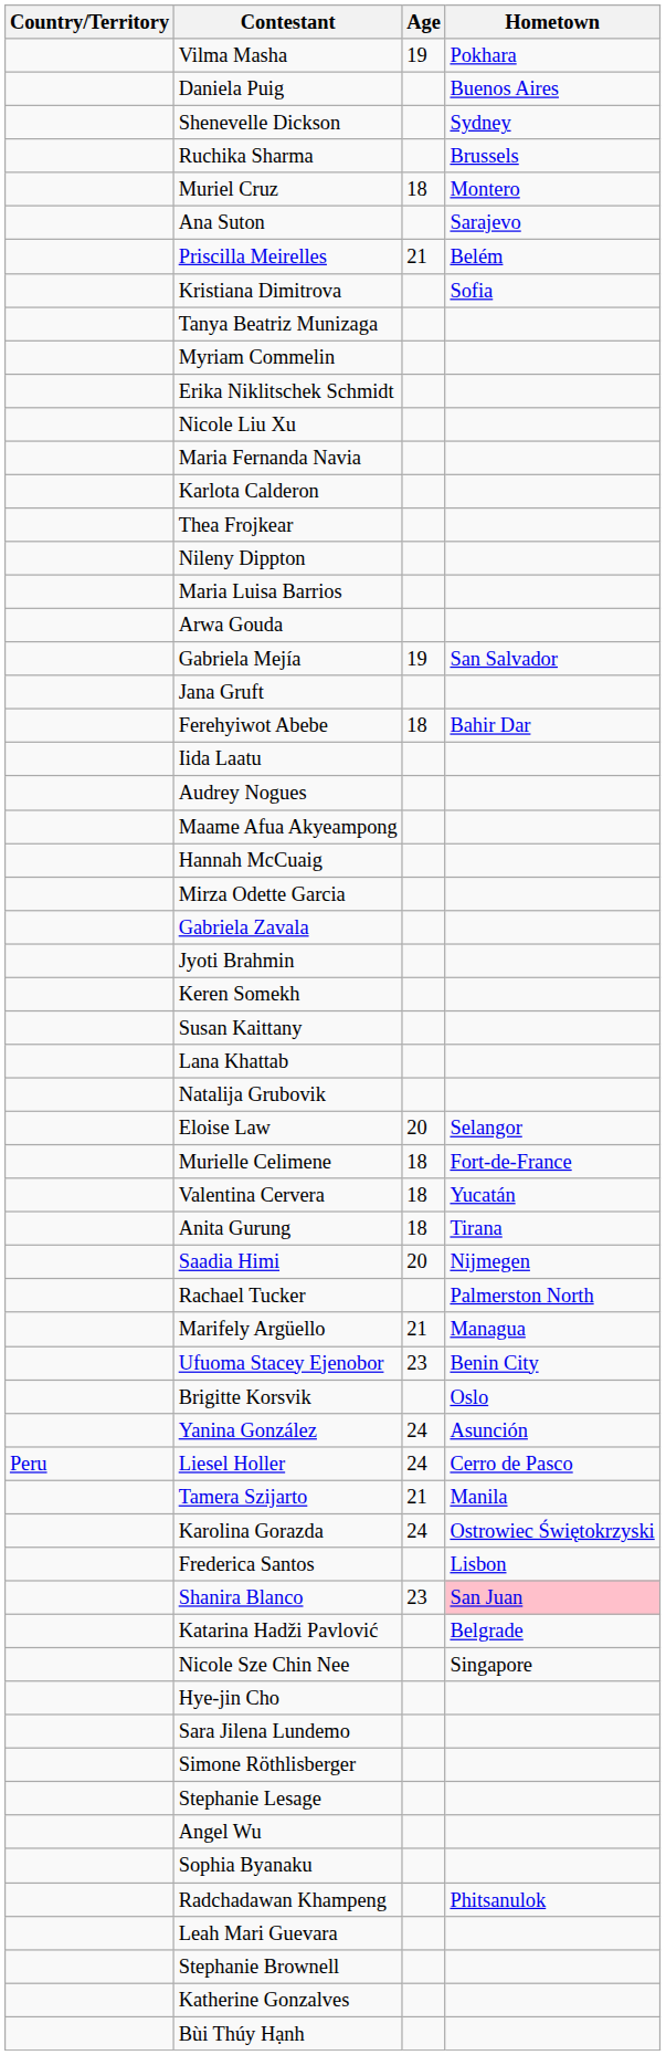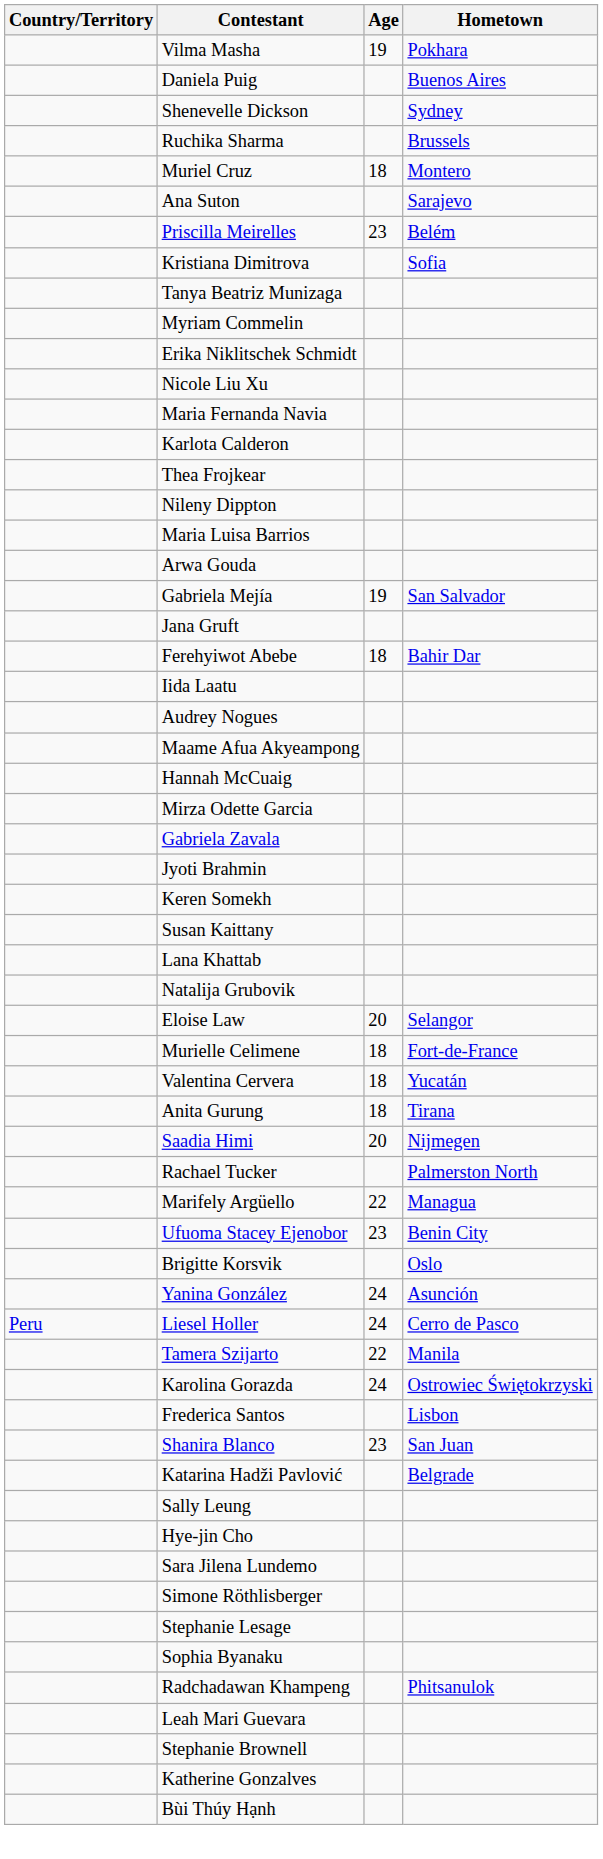 <table class="wikitable sortable" style="font-size: 95%;">
 <tr>
 <th>Country/Territory</th>
 <th>Contestant</th>
 <th>Age</th>
 <th>Hometown</th>
 </tr>
 <tr>
 <td></td>
 <td>Vilma Masha</td>
 <td>19</td>
 <td><a href='#'>Pokhara</a></td>
 </tr>
 <tr>
 <td></td>
 <td>Daniela Puig</td>
 <td></td>
 <td><a href='#'>Buenos Aires</a></td>
 </tr>
 <tr>
 <td></td>
 <td>Shenevelle Dickson</td>
 <td></td>
 <td><a href='#'>Sydney</a></td>
 </tr>
 <tr>
 <td></td>
 <td>Ruchika Sharma</td>
 <td></td>
 <td><a href='#'>Brussels</a></td>
 </tr>
 <tr>
 <td></td>
 <td>Muriel Cruz</td>
 <td>18</td>
 <td><a href='#'>Montero</a></td>
 </tr>
 <tr>
 <td></td>
 <td>Ana Suton</td>
 <td></td>
 <td><a href='#'>Sarajevo</a></td>
 </tr>
 <tr>
 <td></td>
 <td><a href='#'>Priscilla Meirelles</a></td>
-<td>21</td>
+<td>23</td>
 <td><a href='#'>Belém</a></td>
 </tr>
 <tr>
 <td></td>
 <td>Kristiana Dimitrova</td>
 <td></td>
 <td><a href='#'>Sofia</a></td>
 </tr>
 <tr>
 <td></td>
 <td>Tanya Beatriz Munizaga</td>
 <td></td>
 <td></td>
 </tr>
 <tr>
 <td></td>
 <td>Myriam Commelin</td>
 <td></td>
 <td></td>
 </tr>
 <tr>
 <td></td>
 <td>Erika Niklitschek Schmidt</td>
 <td></td>
 <td></td>
 </tr>
 <tr>
 <td></td>
 <td>Nicole Liu Xu</td>
 <td></td>
 <td></td>
 </tr>
 <tr>
 <td></td>
 <td>Maria Fernanda Navia</td>
 <td></td>
 <td></td>
 </tr>
 <tr>
 <td></td>
 <td>Karlota Calderon</td>
 <td></td>
 <td></td>
 </tr>
 <tr>
 <td></td>
 <td>Thea Frojkear</td>
 <td></td>
 <td></td>
 </tr>
 <tr>
 <td></td>
 <td>Nileny Dippton</td>
 <td></td>
 <td></td>
 </tr>
 <tr>
 <td></td>
 <td>Maria Luisa Barrios</td>
 <td></td>
 <td></td>
 </tr>
 <tr>
 <td></td>
 <td>Arwa Gouda</td>
 <td></td>
 <td></td>
 </tr>
 <tr>
 <td></td>
 <td>Gabriela Mejía</td>
 <td>19</td>
 <td><a href='#'>San Salvador</a></td>
 </tr>
 <tr>
 <td></td>
 <td>Jana Gruft</td>
 <td></td>
 <td></td>
 </tr>
 <tr>
 <td></td>
 <td>Ferehyiwot Abebe</td>
 <td>18</td>
 <td><a href='#'>Bahir Dar</a></td>
 </tr>
 <tr>
 <td></td>
 <td>Iida Laatu</td>
 <td></td>
 <td></td>
 </tr>
 <tr>
 <td></td>
 <td>Audrey Nogues</td>
 <td></td>
 <td></td>
 </tr>
 <tr>
 <td></td>
 <td>Maame Afua Akyeampong</td>
 <td></td>
 <td></td>
 </tr>
 <tr>
 <td></td>
 <td>Hannah McCuaig</td>
 <td></td>
 <td></td>
 </tr>
 <tr>
 <td></td>
 <td>Mirza Odette Garcia</td>
 <td></td>
 <td></td>
 </tr>
 <tr>
 <td></td>
 <td><a href='#'>Gabriela Zavala</a></td>
 <td></td>
 <td></td>
 </tr>
 <tr>
 <td></td>
 <td>Jyoti Brahmin</td>
 <td></td>
 <td></td>
 </tr>
 <tr>
 <td></td>
 <td>Keren Somekh</td>
 <td></td>
 <td></td>
 </tr>
 <tr>
 <td></td>
 <td>Susan Kaittany</td>
 <td></td>
 <td></td>
 </tr>
 <tr>
 <td></td>
 <td>Lana Khattab</td>
 <td></td>
 <td></td>
 </tr>
 <tr>
 <td></td>
 <td>Natalija Grubovik</td>
 <td></td>
 <td></td>
 </tr>
 <tr>
 <td></td>
 <td>Eloise Law</td>
 <td>20</td>
 <td><a href='#'>Selangor</a></td>
 </tr>
 <tr>
 <td></td>
 <td>Murielle Celimene</td>
 <td>18</td>
 <td><a href='#'>Fort-de-France</a></td>
 </tr>
 <tr>
 <td></td>
 <td>Valentina Cervera</td>
 <td>18</td>
 <td><a href='#'>Yucatán</a></td>
 </tr>
 <tr>
 <td></td>
 <td>Anita Gurung</td>
 <td>18</td>
 <td><a href='#'>Tirana</a></td>
 </tr>
 <tr>
 <td></td>
 <td><a href='#'>Saadia Himi</a></td>
 <td>20</td>
 <td><a href='#'>Nijmegen</a></td>
 </tr>
 <tr>
 <td></td>
 <td>Rachael Tucker</td>
 <td></td>
 <td><a href='#'>Palmerston North</a></td>
 </tr>
 <tr>
 <td></td>
 <td>Marifely Argüello</td>
-<td>21</td>
+<td>22</td>
 <td><a href='#'>Managua</a></td>
 </tr>
 <tr>
 <td></td>
 <td><a href='#'>Ufuoma Stacey Ejenobor</a></td>
 <td>23</td>
 <td><a href='#'>Benin City</a></td>
 </tr>
 <tr>
 <td></td>
 <td>Brigitte Korsvik</td>
 <td></td>
 <td><a href='#'>Oslo</a></td>
 </tr>
 <tr>
 <td></td>
 <td><a href='#'>Yanina González</a></td>
 <td>24</td>
 <td><a href='#'>Asunción</a></td>
 </tr>
 <tr>
 <td> <a href='#'>Peru</a></td>
 <td><a href='#'>Liesel Holler</a></td>
 <td>24</td>
 <td><a href='#'>Cerro de Pasco</a></td>
 </tr>
 <tr>
 <td></td>
 <td><a href='#'>Tamera Szijarto</a></td>
-<td>21</td>
+<td>22</td>
 <td><a href='#'>Manila</a></td>
 </tr>
 <tr>
 <td></td>
 <td>Karolina Gorazda</td>
 <td>24</td>
 <td><a href='#'>Ostrowiec Świętokrzyski</a></td>
 </tr>
 <tr>
 <td></td>
 <td>Frederica Santos</td>
 <td></td>
 <td><a href='#'>Lisbon</a></td>
 </tr>
 <tr>
 <td></td>
 <td><a href='#'>Shanira Blanco</a></td>
 <td>23</td>
-<td style="background: pink;"><a href='#'>San Juan</a></td>
+<td><a href='#'>San Juan</a></td>
 </tr>
 <tr>
 <td></td>
 <td>Katarina Hadži Pavlović</td>
 <td></td>
 <td><a href='#'>Belgrade</a></td>
 </tr>
 <tr>
 <td></td>
-<td>Nicole Sze Chin Nee</td>
+<td>Sally Leung</td>
 <td></td>
-<td>Singapore</td>
+<td></td>
 </tr>
 <tr>
 <td></td>
 <td>Hye-jin Cho</td>
 <td></td>
 <td></td>
 </tr>
 <tr>
 <td></td>
 <td>Sara Jilena Lundemo</td>
 <td></td>
 <td></td>
 </tr>
 <tr>
 <td></td>
 <td>Simone Röthlisberger</td>
 <td></td>
 <td></td>
 </tr>
 <tr>
 <td></td>
 <td>Stephanie Lesage</td>
-<td></td>
-<td></td>
-</tr>
-<tr>
-<td></td>
-<td>Angel Wu</td>
 <td></td>
 <td></td>
 </tr>
 <tr>
 <td></td>
 <td>Sophia Byanaku</td>
 <td></td>
 <td></td>
 </tr>
 <tr>
 <td></td>
 <td>Radchadawan Khampeng</td>
 <td></td>
 <td><a href='#'>Phitsanulok</a></td>
 </tr>
 <tr>
 <td></td>
 <td>Leah Mari Guevara</td>
 <td></td>
 <td></td>
 </tr>
 <tr>
 <td></td>
 <td>Stephanie Brownell</td>
 <td></td>
 <td></td>
 </tr>
 <tr>
 <td></td>
 <td>Katherine Gonzalves</td>
 <td></td>
 <td></td>
 </tr>
 <tr>
 <td></td>
 <td>Bùi Thúy Hạnh</td>
 <td></td>
 <td></td>
 </tr>
 </table>
